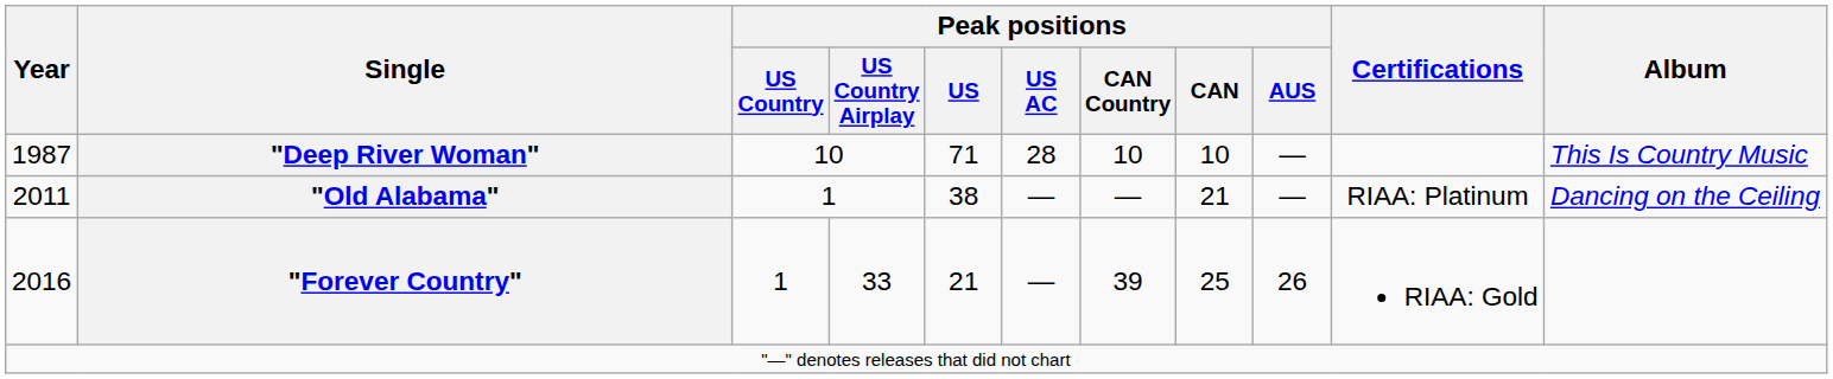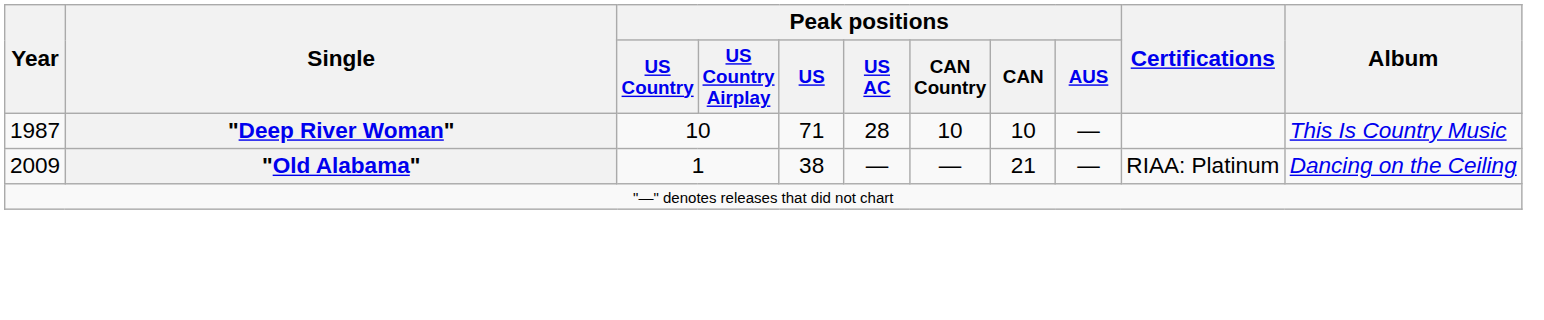 <table class="wikitable plainrowheaders" style="text-align:center">
 <tr>
 <th rowspan="2">Year</th>
 <th rowspan="2" style="width:24em;">Single</th>
 <th colspan="7">Peak positions</th>
 <th rowspan="2"><a href='#'>Certifications</a></th>
 <th rowspan="2">Album</th>
 </tr>
 <tr style="font-size:smaller;">
 <th width="40"><a href='#'>US Country</a><br></th>
 <th width="40"><a href='#'>US Country Airplay</a><br></th>
 <th width="40"><a href='#'>US</a><br></th>
 <th width="40"><a href='#'>US AC</a><br></th>
 <th width="40">CAN Country<br></th>
 <th width="40">CAN<br></th>
 <th width="40"><a href='#'>AUS</a></th>
 </tr>
 <tr>
 <td>1987</td>
 <th scope="row">"<a href='#'>Deep River Woman</a>"<br></th>
 <td colspan="2">10</td>
 <td>71</td>
 <td>28</td>
 <td>10</td>
 <td>10</td>
 <td>—</td>
 <td></td>
 <td align="left"><em><a href='#'>This Is Country Music</a></em></td>
 </tr>
 <tr>
-<td>2011</td>
+<td>2009</td>
 <th scope="row">"<a href='#'>Old Alabama</a>"<br></th>
 <td colspan="2">1</td>
 <td>38</td>
 <td>—</td>
 <td>—</td>
 <td>21</td>
 <td>—</td>
 <td>RIAA: Platinum</td>
 <td align="left"><em><a href='#'>Dancing on the Ceiling</a></em></td>
 </tr>
 <tr>
-<td>2016</td>
-<th scope="row">"<a href='#'>Forever Country</a>"<br></th>
-<td>1</td>
-<td>33</td>
-<td>21</td>
-<td>—</td>
-<td>39</td>
-<td>25</td>
-<td>26</td>
-<td><br><ul><li>RIAA: Gold</li></ul></td>
-<td></td>
-</tr>
-<tr>
 <td colspan="11" style="font-size:8pt">"—" denotes releases that did not chart</td>
 </tr>
 </table>
